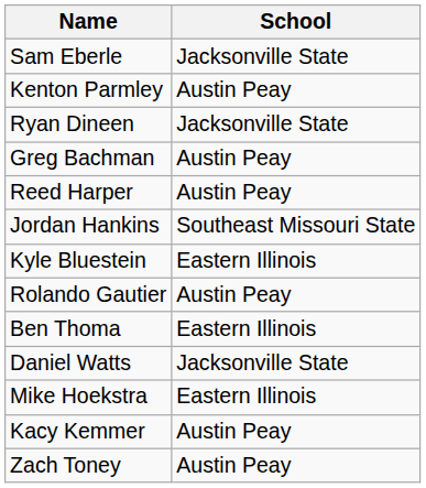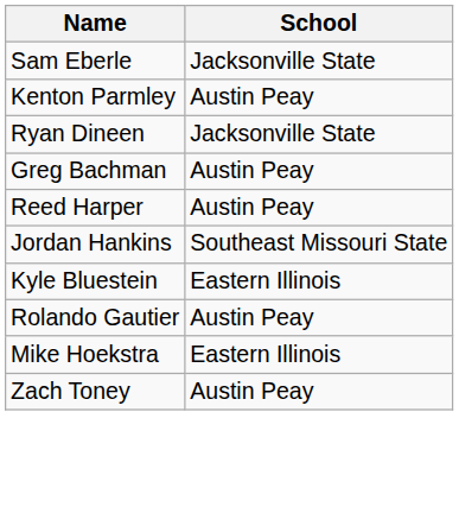 <table class=wikitable>
 <tr>
 <th>Name</th>
 <th>School</th>
 </tr>
 <tr>
 <td>Sam Eberle</td>
 <td>Jacksonville State</td>
 </tr>
 <tr>
 <td>Kenton Parmley</td>
 <td>Austin Peay</td>
 </tr>
 <tr>
 <td>Ryan Dineen</td>
 <td>Jacksonville State</td>
 </tr>
 <tr>
 <td>Greg Bachman</td>
 <td>Austin Peay</td>
 </tr>
 <tr>
 <td>Reed Harper</td>
 <td>Austin Peay</td>
 </tr>
 <tr>
 <td>Jordan Hankins</td>
 <td>Southeast Missouri State</td>
 </tr>
 <tr>
 <td>Kyle Bluestein</td>
 <td>Eastern Illinois</td>
 </tr>
 <tr>
 <td>Rolando Gautier</td>
 <td>Austin Peay</td>
 </tr>
 <tr>
-<td>Ben Thoma</td>
-<td>Eastern Illinois</td>
-</tr>
-<tr>
-<td>Daniel Watts</td>
-<td>Jacksonville State</td>
-</tr>
-<tr>
 <td>Mike Hoekstra</td>
 <td>Eastern Illinois</td>
-</tr>
-<tr>
-<td>Kacy Kemmer</td>
-<td>Austin Peay</td>
 </tr>
 <tr>
 <td>Zach Toney</td>
 <td>Austin Peay</td>
 </tr>
 </table>
